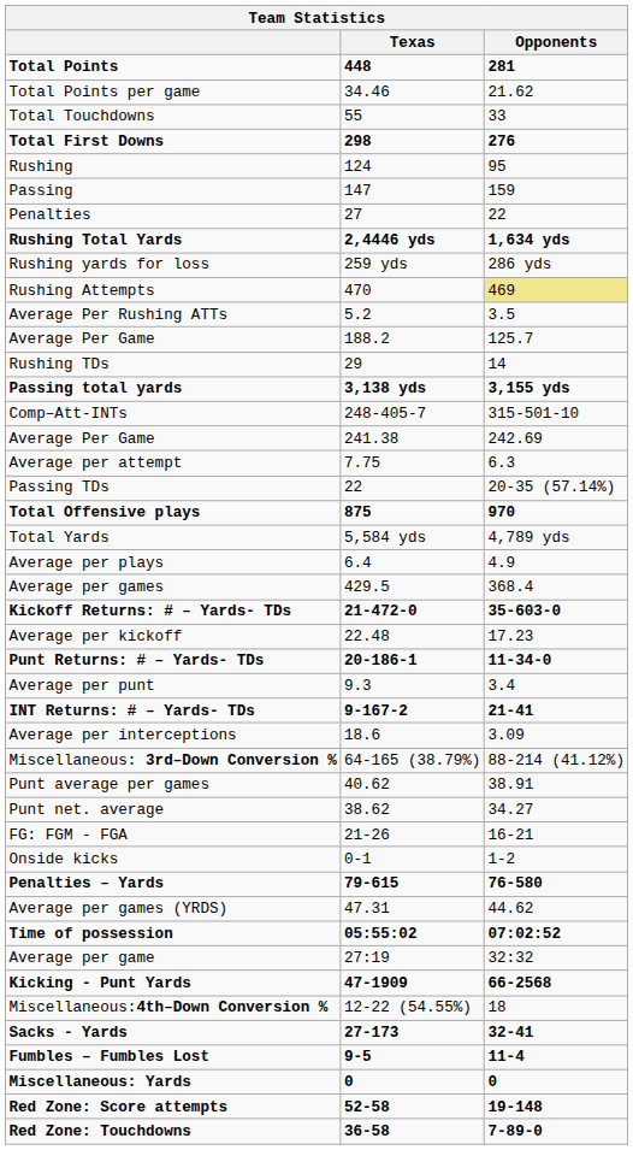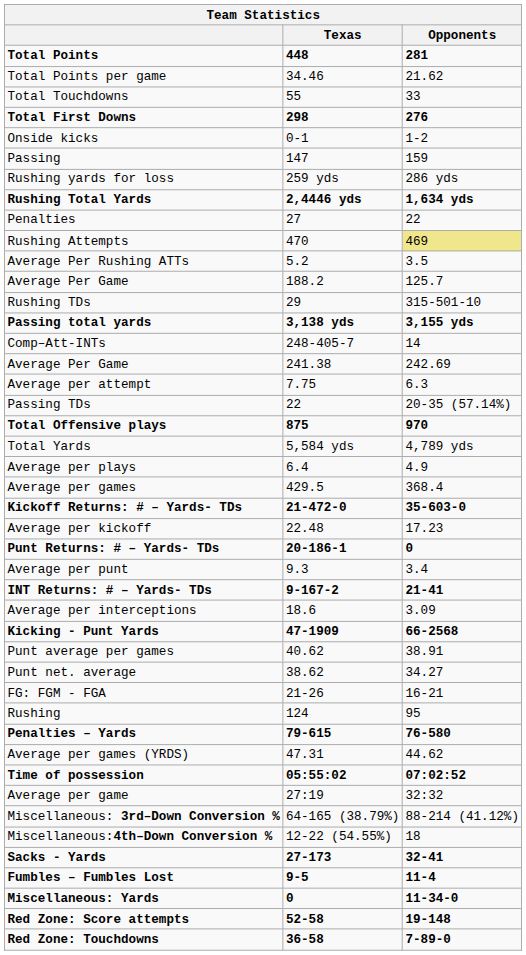 <table class="wikitable collapsible collapsed">
 <tr>
 <th colspan="3">Team Statistics</th>
 </tr>
 <tr>
 <th> </th>
 <th>Texas</th>
 <th>Opponents</th>
 </tr>
 <tr>
 <td><strong>Total Points</strong></td>
 <td><strong>448</strong></td>
 <td><strong>281</strong></td>
 </tr>
 <tr>
 <td>Total Points per game</td>
 <td>34.46</td>
 <td>21.62</td>
 </tr>
 <tr>
 <td>Total Touchdowns</td>
 <td>55</td>
 <td>33</td>
 </tr>
 <tr>
 <td><strong>Total First Downs</strong></td>
 <td><strong>298</strong></td>
 <td><strong>276</strong></td>
 </tr>
 <tr>
-<td>Rushing</td>
-<td>124</td>
-<td>95</td>
+<td>Onside kicks</td>
+<td>0-1</td>
+<td>1-2</td>
 </tr>
 <tr>
 <td>Passing</td>
 <td>147</td>
 <td>159</td>
 </tr>
 <tr>
-<td>Penalties</td>
-<td>27</td>
-<td>22</td>
+<td>Rushing yards for loss</td>
+<td>259 yds</td>
+<td>286 yds</td>
 </tr>
 <tr>
 <td><strong>Rushing Total Yards</strong></td>
 <td><strong>2,4446 yds</strong></td>
 <td><strong>1,634 yds</strong></td>
 </tr>
 <tr>
-<td>Rushing yards for loss</td>
-<td>259 yds</td>
-<td>286 yds</td>
+<td>Penalties</td>
+<td>27</td>
+<td>22</td>
 </tr>
 <tr>
 <td>Rushing Attempts</td>
 <td>470</td>
 <td style="background: khaki;">469</td>
 </tr>
 <tr>
 <td>Average Per Rushing ATTs</td>
 <td>5.2</td>
 <td>3.5</td>
 </tr>
 <tr>
 <td>Average Per Game</td>
 <td>188.2</td>
 <td>125.7</td>
 </tr>
 <tr>
 <td>Rushing TDs</td>
 <td>29</td>
-<td>14</td>
+<td>315-501-10</td>
 </tr>
 <tr>
 <td><strong>Passing total yards</strong></td>
 <td><strong>3,138 yds</strong></td>
 <td><strong>3,155 yds</strong></td>
 </tr>
 <tr>
 <td>Comp–Att-INTs</td>
 <td>248-405-7</td>
-<td>315-501-10</td>
+<td>14</td>
 </tr>
 <tr>
 <td>Average Per Game</td>
 <td>241.38</td>
 <td>242.69</td>
 </tr>
 <tr>
 <td>Average per attempt</td>
 <td>7.75</td>
 <td>6.3</td>
 </tr>
 <tr>
 <td>Passing TDs</td>
 <td>22</td>
 <td>20-35 (57.14%)</td>
 </tr>
 <tr>
 <td><strong>Total Offensive plays</strong></td>
 <td><strong>875</strong></td>
 <td><strong>970</strong></td>
 </tr>
 <tr>
 <td>Total Yards</td>
 <td>5,584 yds</td>
 <td>4,789 yds</td>
 </tr>
 <tr>
 <td>Average per plays</td>
 <td>6.4</td>
 <td>4.9</td>
 </tr>
 <tr>
 <td>Average per games</td>
 <td>429.5</td>
 <td>368.4</td>
 </tr>
 <tr>
 <td><strong>Kickoff Returns: # – Yards- TDs</strong></td>
 <td><strong>21-472-0</strong></td>
 <td><strong>35-603-0</strong></td>
 </tr>
 <tr>
 <td>Average per kickoff</td>
 <td>22.48</td>
 <td>17.23</td>
 </tr>
 <tr>
 <td><strong>Punt Returns: # – Yards- TDs</strong></td>
 <td><strong>20-186-1</strong></td>
-<td><strong>11-34-0</strong></td>
+<td><strong>0</strong></td>
 </tr>
 <tr>
 <td>Average per punt</td>
 <td>9.3</td>
 <td>3.4</td>
 </tr>
 <tr>
 <td><strong>INT Returns: # – Yards- TDs</strong></td>
 <td><strong>9-167-2</strong></td>
 <td><strong>21-41</strong></td>
 </tr>
 <tr>
 <td>Average per interceptions</td>
 <td>18.6</td>
 <td>3.09</td>
 </tr>
 <tr>
-<td>Miscellaneous: <strong>3rd–Down Conversion %</strong></td>
-<td>64-165 (38.79%)</td>
-<td>88-214 (41.12%)</td>
+<td><strong>Kicking - Punt Yards</strong></td>
+<td><strong>47-1909</strong></td>
+<td><strong>66-2568</strong></td>
 </tr>
 <tr>
 <td>Punt average per games</td>
 <td>40.62</td>
 <td>38.91</td>
 </tr>
 <tr>
 <td>Punt net. average</td>
 <td>38.62</td>
 <td>34.27</td>
 </tr>
 <tr>
 <td>FG: FGM - FGA</td>
 <td>21-26</td>
 <td>16-21</td>
 </tr>
 <tr>
-<td>Onside kicks</td>
-<td>0-1</td>
-<td>1-2</td>
+<td>Rushing</td>
+<td>124</td>
+<td>95</td>
 </tr>
 <tr>
 <td><strong>Penalties – Yards</strong></td>
 <td><strong>79-615</strong></td>
 <td><strong>76-580</strong></td>
 </tr>
 <tr>
 <td>Average per games (YRDS)</td>
 <td>47.31</td>
 <td>44.62</td>
 </tr>
 <tr>
 <td><strong>Time of possession</strong></td>
 <td><strong>05:55:02</strong></td>
 <td><strong>07:02:52</strong></td>
 </tr>
 <tr>
 <td>Average per game</td>
 <td>27:19</td>
 <td>32:32</td>
 </tr>
 <tr>
-<td><strong>Kicking - Punt Yards</strong></td>
-<td><strong>47-1909</strong></td>
-<td><strong>66-2568</strong></td>
+<td>Miscellaneous: <strong>3rd–Down Conversion %</strong></td>
+<td>64-165 (38.79%)</td>
+<td>88-214 (41.12%)</td>
 </tr>
 <tr>
 <td>Miscellaneous:<strong>4th–Down Conversion %</strong></td>
 <td>12-22 (54.55%)</td>
 <td>18</td>
 </tr>
 <tr>
 <td><strong>Sacks - Yards </strong></td>
 <td><strong>27-173</strong></td>
 <td><strong>32-41</strong></td>
 </tr>
 <tr>
 <td><strong>Fumbles – Fumbles Lost</strong></td>
 <td><strong>9-5</strong></td>
 <td><strong>11-4</strong></td>
 </tr>
 <tr>
 <td><strong>Miscellaneous: Yards</strong></td>
 <td><strong>0</strong></td>
-<td><strong>0</strong></td>
+<td><strong>11-34-0</strong></td>
 </tr>
 <tr>
 <td><strong>Red Zone: Score attempts</strong></td>
 <td><strong>52-58</strong></td>
 <td><strong>19-148</strong></td>
 </tr>
 <tr>
 <td><strong>Red Zone: Touchdowns</strong></td>
 <td><strong>36-58</strong></td>
 <td><strong>7-89-0</strong></td>
 </tr>
 </table>
